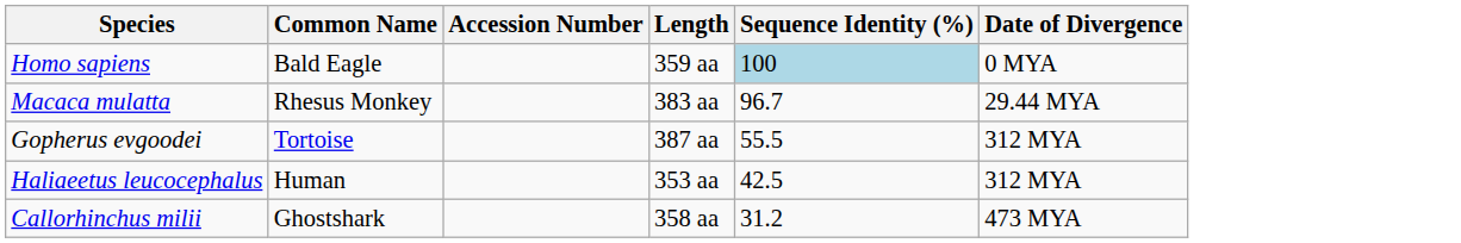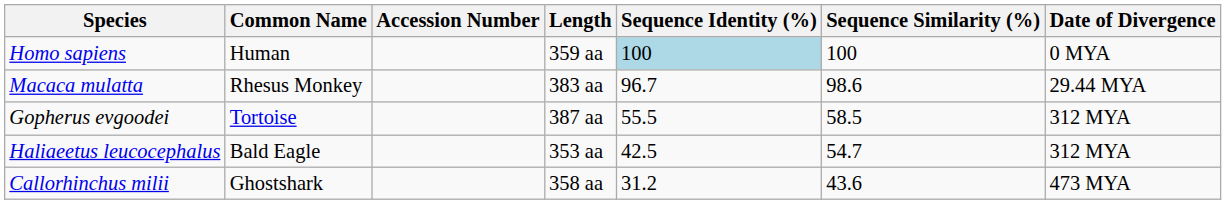 <table class="wikitable">
 <tr>
 <th>Species</th>
 <th>Common Name</th>
 <th>Accession Number</th>
 <th>Length</th>
 <th>Sequence Identity (%)</th>
+<th>Sequence Similarity (%)</th>
 <th>Date of Divergence</th>
 </tr>
 <tr>
 <td><em><a href='#'>Homo sapiens</a></em></td>
-<td>Bald Eagle</td>
+<td>Human</td>
 <td></td>
 <td>359 aa</td>
 <td style="background: lightblue;">100</td>
+<td>100</td>
 <td>0 MYA</td>
 </tr>
 <tr>
 <td><em><a href='#'>Macaca mulatta</a></em></td>
 <td>Rhesus Monkey</td>
 <td></td>
 <td>383 aa</td>
 <td>96.7</td>
+<td>98.6</td>
 <td>29.44 MYA</td>
 </tr>
 <tr>
 <td><em>Gopherus evgoodei</em></td>
 <td><a href='#'>Tortoise</a></td>
 <td></td>
 <td>387 aa</td>
 <td>55.5</td>
+<td>58.5</td>
 <td>312 MYA</td>
 </tr>
 <tr>
 <td><em><a href='#'>Haliaeetus leucocephalus</a></em></td>
-<td>Human</td>
+<td>Bald Eagle</td>
 <td></td>
 <td>353 aa</td>
 <td>42.5</td>
+<td>54.7</td>
 <td>312 MYA</td>
 </tr>
 <tr>
 <td><em><a href='#'>Callorhinchus milii</a></em></td>
 <td>Ghostshark</td>
 <td></td>
 <td>358 aa</td>
 <td>31.2</td>
+<td>43.6</td>
 <td>473 MYA</td>
 </tr>
 </table>
